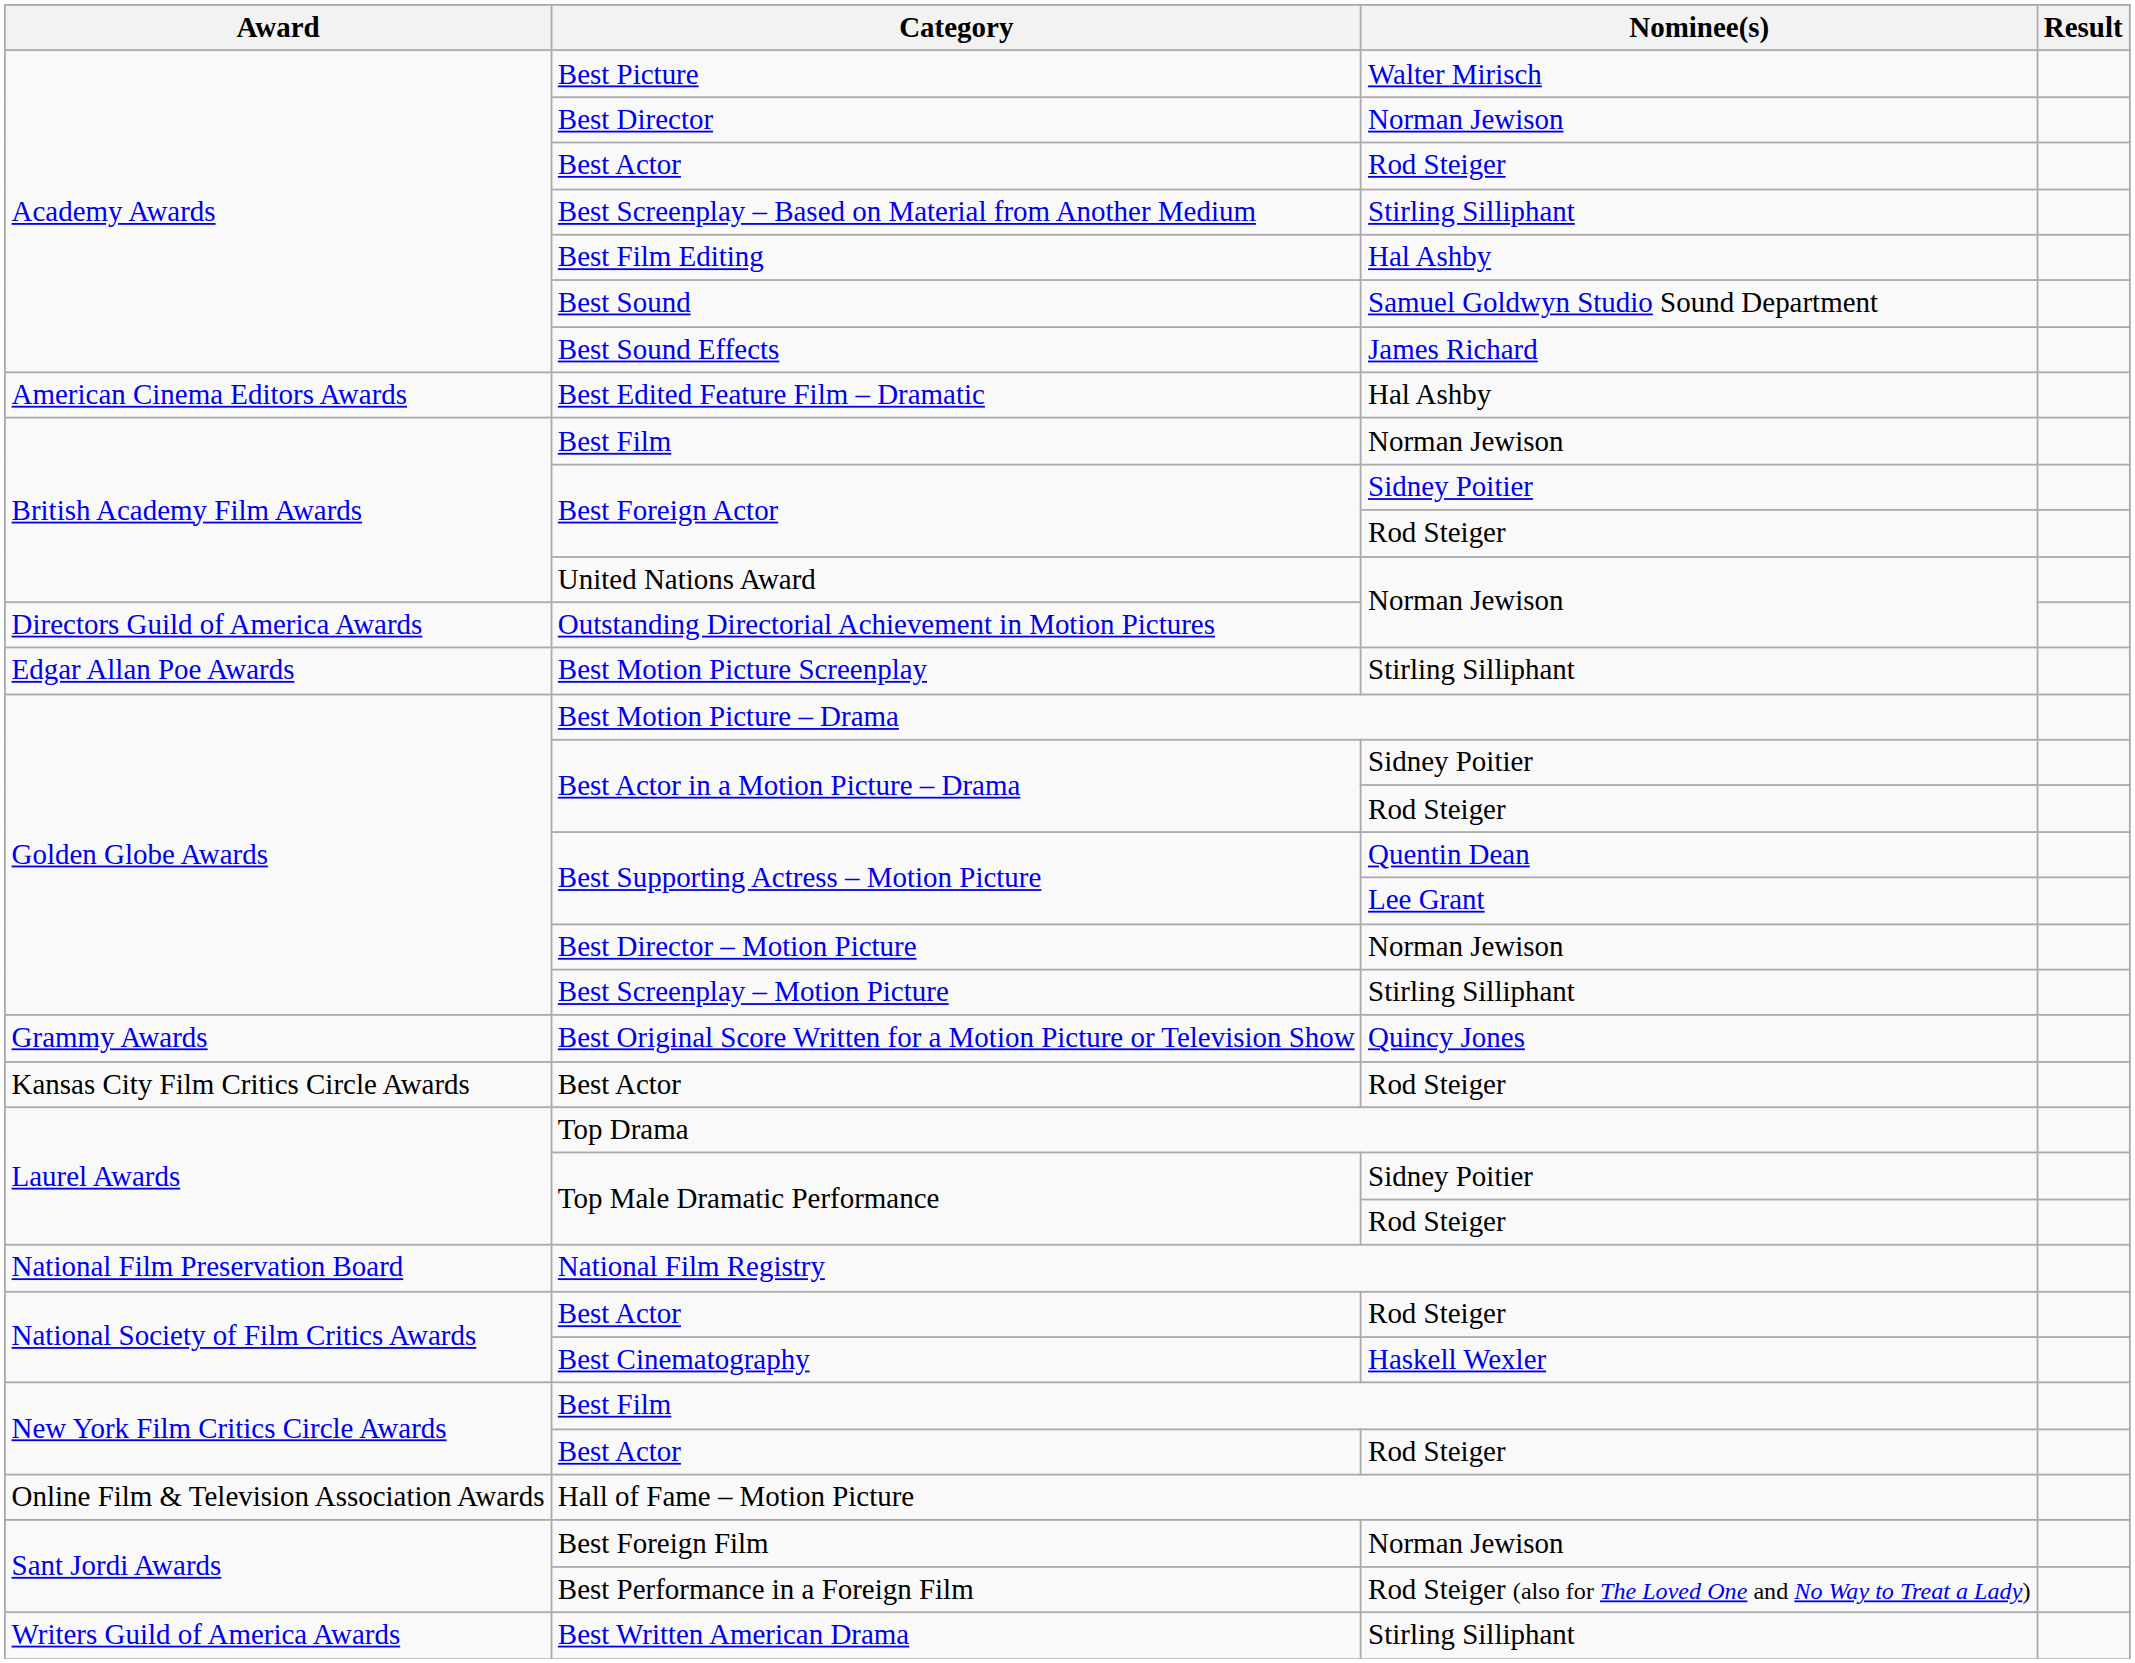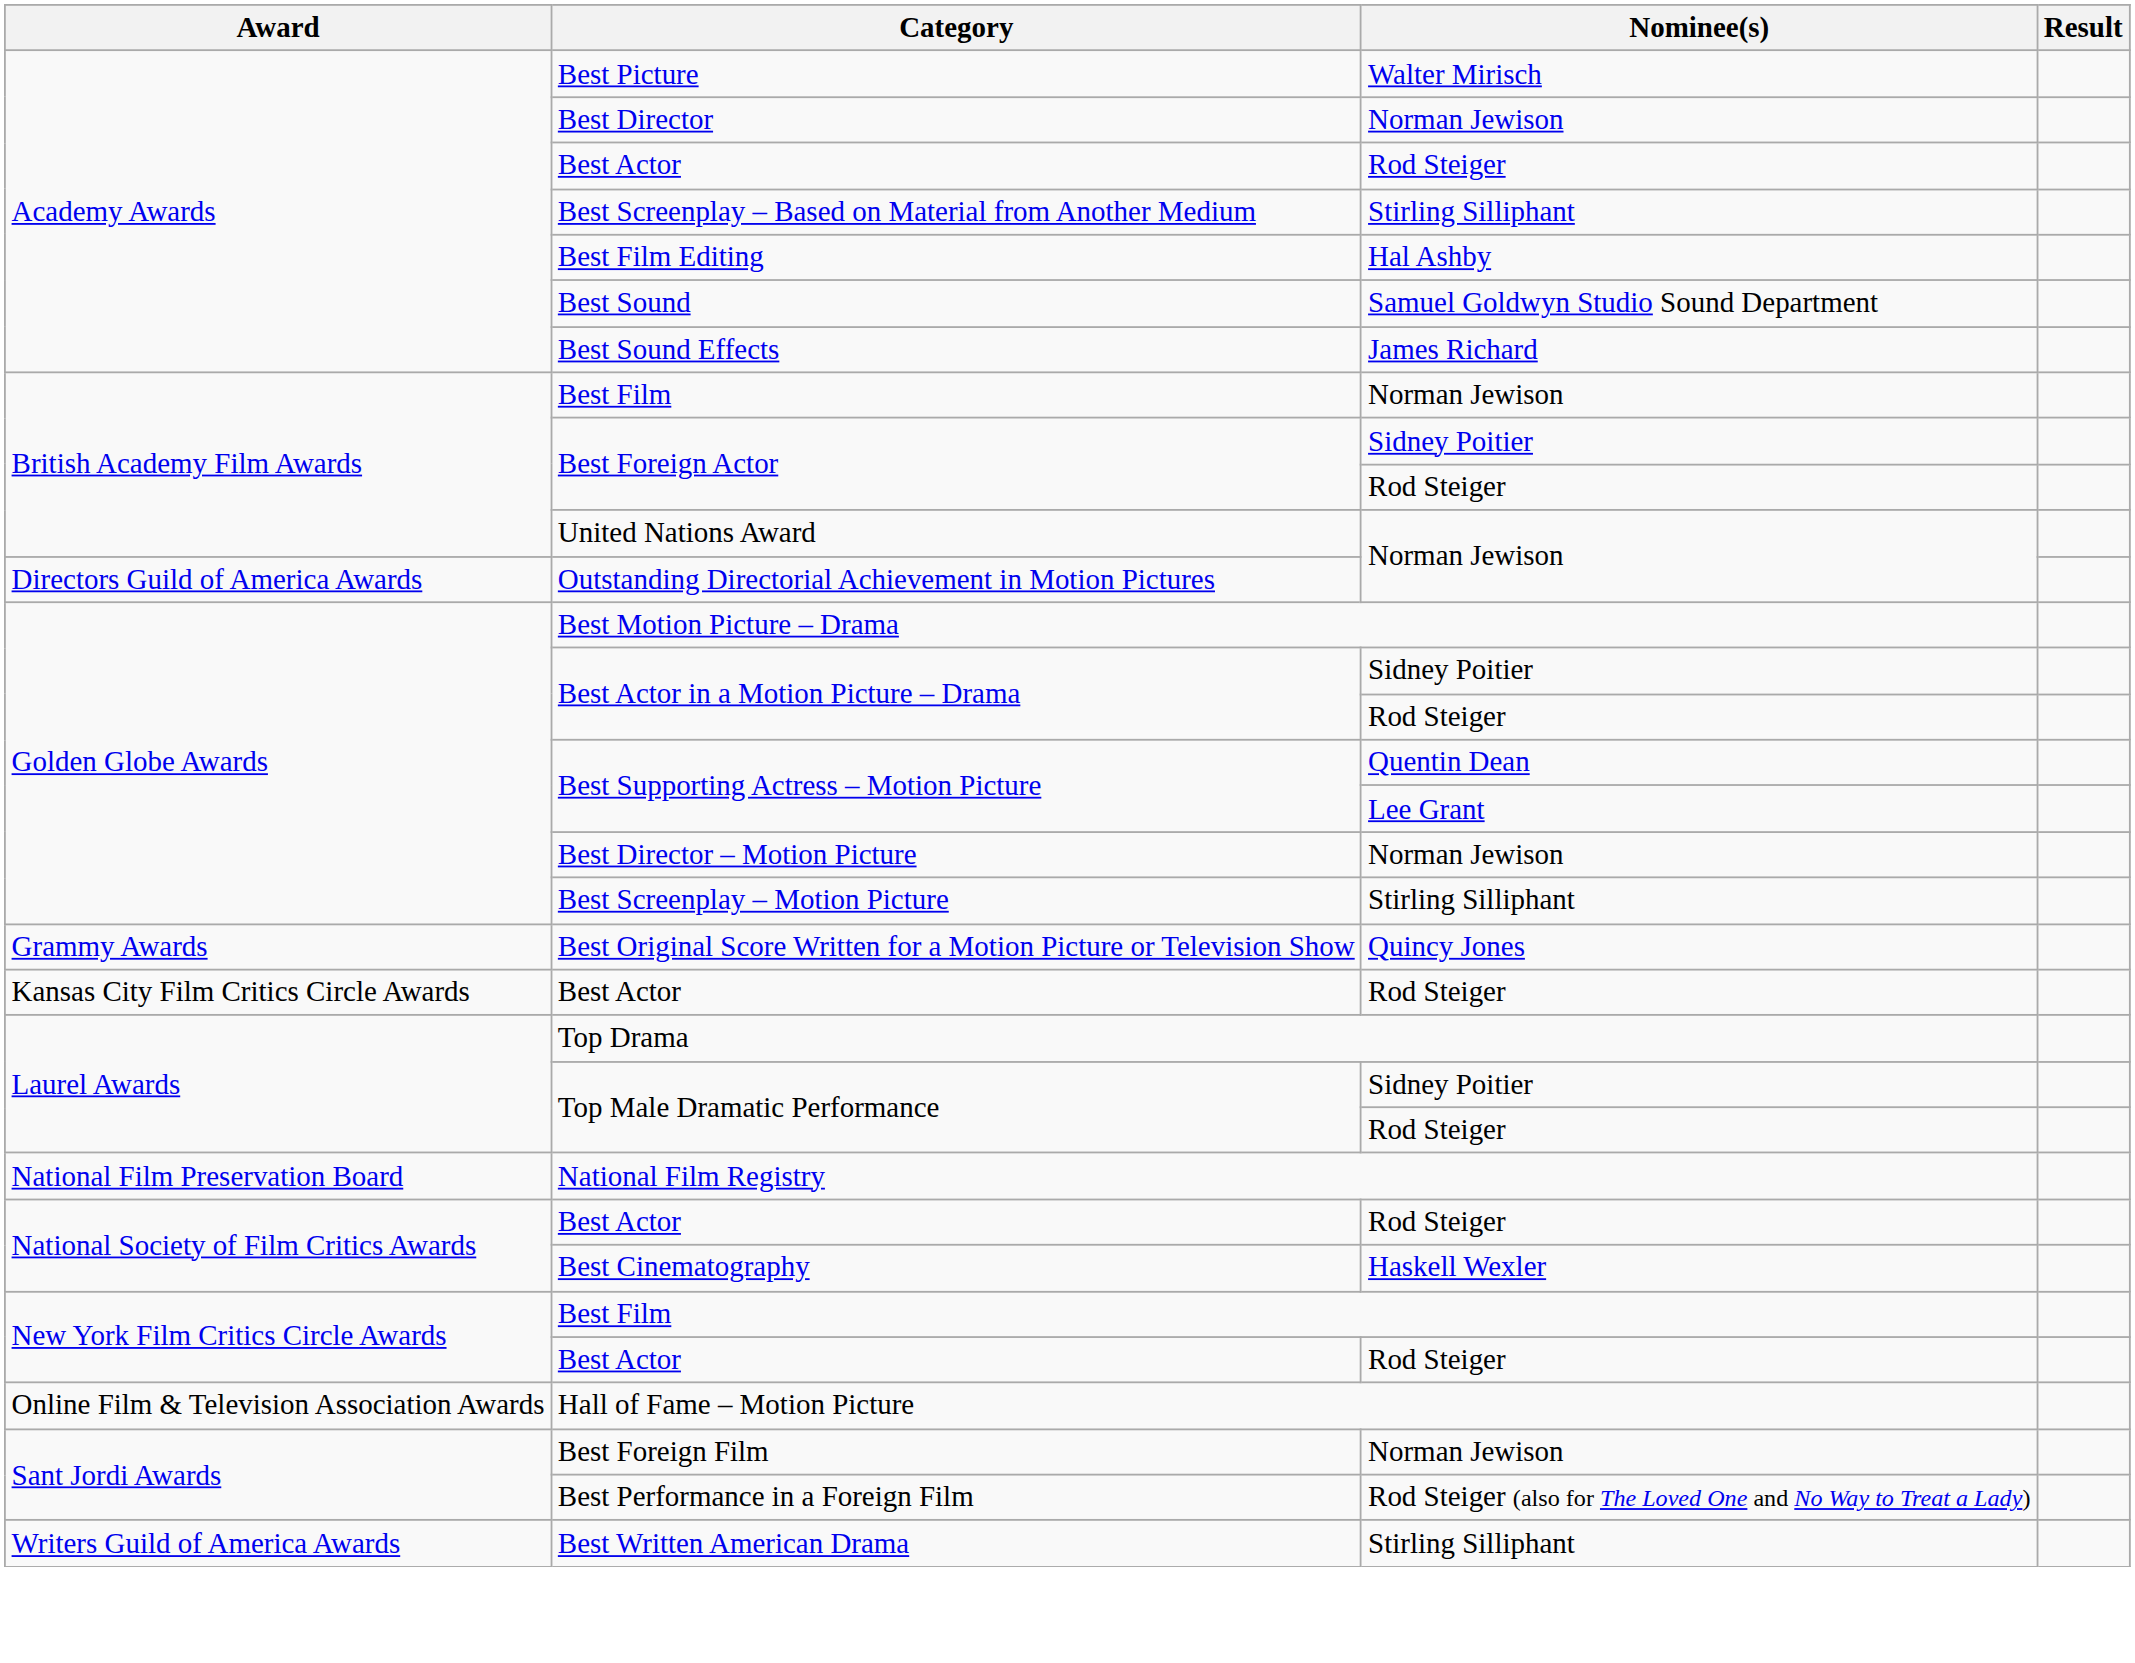 <table class="wikitable plainrowheaders">
 <tr>
 <th>Award</th>
 <th>Category</th>
 <th>Nominee(s)</th>
 <th>Result</th>
 </tr>
 <tr>
 <td rowspan="7"><a href='#'>Academy Awards</a></td>
 <td><a href='#'>Best Picture</a></td>
 <td><a href='#'>Walter Mirisch</a></td>
 <td></td>
 </tr>
 <tr>
 <td><a href='#'>Best Director</a></td>
 <td><a href='#'>Norman Jewison</a></td>
 <td></td>
 </tr>
 <tr>
 <td><a href='#'>Best Actor</a></td>
 <td><a href='#'>Rod Steiger</a></td>
 <td></td>
 </tr>
 <tr>
 <td><a href='#'>Best Screenplay – Based on Material from Another Medium</a></td>
 <td><a href='#'>Stirling Silliphant</a></td>
 <td></td>
 </tr>
 <tr>
 <td><a href='#'>Best Film Editing</a></td>
 <td><a href='#'>Hal Ashby</a></td>
 <td></td>
 </tr>
 <tr>
 <td><a href='#'>Best Sound</a></td>
 <td><a href='#'>Samuel Goldwyn Studio</a> Sound Department</td>
 <td></td>
 </tr>
 <tr>
 <td><a href='#'>Best Sound Effects</a></td>
 <td><a href='#'>James Richard</a></td>
 <td></td>
 </tr>
 <tr>
-<td><a href='#'>American Cinema Editors Awards</a></td>
-<td><a href='#'>Best Edited Feature Film – Dramatic</a></td>
-<td>Hal Ashby</td>
-<td></td>
-</tr>
-<tr>
 <td rowspan="4"><a href='#'>British Academy Film Awards</a></td>
 <td><a href='#'>Best Film</a></td>
 <td>Norman Jewison</td>
 <td></td>
 </tr>
 <tr>
 <td rowspan="2"><a href='#'>Best Foreign Actor</a></td>
 <td><a href='#'>Sidney Poitier</a></td>
 <td></td>
 </tr>
 <tr>
 <td>Rod Steiger</td>
 <td></td>
 </tr>
 <tr>
 <td>United Nations Award</td>
 <td rowspan="2">Norman Jewison</td>
 <td></td>
 </tr>
 <tr>
 <td><a href='#'>Directors Guild of America Awards</a></td>
 <td><a href='#'>Outstanding Directorial Achievement in Motion Pictures</a></td>
-<td></td>
-</tr>
-<tr>
-<td><a href='#'>Edgar Allan Poe Awards</a></td>
-<td><a href='#'>Best Motion Picture Screenplay</a></td>
-<td>Stirling Silliphant</td>
 <td></td>
 </tr>
 <tr>
 <td rowspan="7"><a href='#'>Golden Globe Awards</a></td>
 <td colspan="2"><a href='#'>Best Motion Picture – Drama</a></td>
 <td></td>
 </tr>
 <tr>
 <td rowspan="2"><a href='#'>Best Actor in a Motion Picture – Drama</a></td>
 <td>Sidney Poitier</td>
 <td></td>
 </tr>
 <tr>
 <td>Rod Steiger</td>
 <td></td>
 </tr>
 <tr>
 <td rowspan="2"><a href='#'>Best Supporting Actress – Motion Picture</a></td>
 <td><a href='#'>Quentin Dean</a></td>
 <td></td>
 </tr>
 <tr>
 <td><a href='#'>Lee Grant</a></td>
 <td></td>
 </tr>
 <tr>
 <td><a href='#'>Best Director – Motion Picture</a></td>
 <td>Norman Jewison</td>
 <td></td>
 </tr>
 <tr>
 <td><a href='#'>Best Screenplay – Motion Picture</a></td>
 <td>Stirling Silliphant</td>
 <td></td>
 </tr>
 <tr>
 <td><a href='#'>Grammy Awards</a></td>
 <td><a href='#'>Best Original Score Written for a Motion Picture or Television Show</a></td>
 <td><a href='#'>Quincy Jones</a></td>
 <td></td>
 </tr>
 <tr>
 <td>Kansas City Film Critics Circle Awards</td>
 <td>Best Actor</td>
 <td>Rod Steiger</td>
 <td></td>
 </tr>
 <tr>
 <td rowspan="3"><a href='#'>Laurel Awards</a></td>
 <td colspan="2">Top Drama</td>
 <td></td>
 </tr>
 <tr>
 <td rowspan="2">Top Male Dramatic Performance</td>
 <td>Sidney Poitier</td>
 <td></td>
 </tr>
 <tr>
 <td>Rod Steiger</td>
 <td></td>
 </tr>
 <tr>
 <td><a href='#'>National Film Preservation Board</a></td>
 <td colspan="2"><a href='#'>National Film Registry</a></td>
 <td></td>
 </tr>
 <tr>
 <td rowspan="2"><a href='#'>National Society of Film Critics Awards</a></td>
 <td><a href='#'>Best Actor</a></td>
 <td>Rod Steiger</td>
 <td></td>
 </tr>
 <tr>
 <td><a href='#'>Best Cinematography</a></td>
 <td><a href='#'>Haskell Wexler</a></td>
 <td></td>
 </tr>
 <tr>
 <td rowspan="2"><a href='#'>New York Film Critics Circle Awards</a></td>
 <td colspan="2"><a href='#'>Best Film</a></td>
 <td></td>
 </tr>
 <tr>
 <td><a href='#'>Best Actor</a></td>
 <td>Rod Steiger</td>
 <td></td>
 </tr>
 <tr>
 <td>Online Film & Television Association Awards</td>
 <td colspan="2">Hall of Fame – Motion Picture</td>
 <td></td>
 </tr>
 <tr>
 <td rowspan="2"><a href='#'>Sant Jordi Awards</a></td>
 <td>Best Foreign Film</td>
 <td>Norman Jewison</td>
 <td></td>
 </tr>
 <tr>
 <td>Best Performance in a Foreign Film</td>
 <td>Rod Steiger <small>(also for <em><a href='#'>The Loved One</a></em> and <em><a href='#'>No Way to Treat a Lady</a></em>)</small></td>
 <td></td>
 </tr>
 <tr>
 <td><a href='#'>Writers Guild of America Awards</a></td>
 <td><a href='#'>Best Written American Drama</a></td>
 <td>Stirling Silliphant</td>
 <td></td>
 </tr>
 </table>
